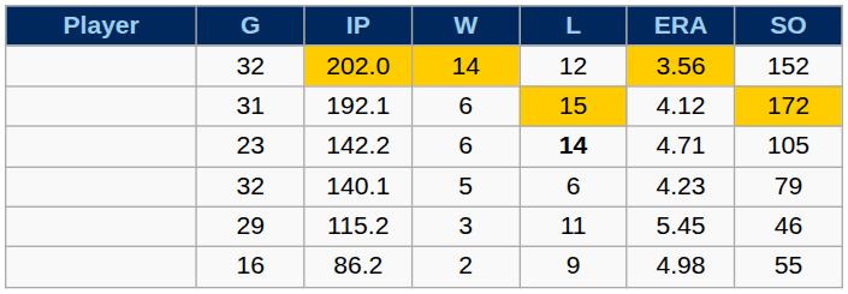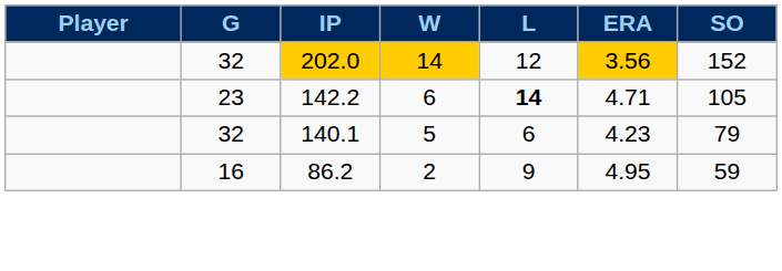 <table class="wikitable sortable">
 <tr>
 <th style="background:#00285D;color:#9ECEEE; width:16%;">Player</th>
 <th style="background:#00285D;color:#9ECEEE; width:9%;">G</th>
 <th style="background:#00285D;color:#9ECEEE; width:9%;">IP</th>
 <th style="background:#00285D;color:#9ECEEE; width:9%;">W</th>
 <th style="background:#00285D;color:#9ECEEE; width:9%;">L</th>
 <th style="background:#00285D;color:#9ECEEE; width:9%;">ERA</th>
 <th style="background:#00285D;color:#9ECEEE; width:9%;">SO</th>
 </tr>
 <tr style="text-align:center;">
 <td></td>
 <td>32</td>
 <td style="background:#fc0;">202.0</td>
 <td style="background:#fc0;">14</td>
 <td>12</td>
 <td style="background:#fc0;">3.56</td>
 <td>152</td>
 </tr>
 <tr style="text-align:center;">
 <td></td>
-<td>31</td>
-<td>192.1</td>
-<td>6</td>
-<td style="background:#fc0;">15</td>
-<td>4.12</td>
-<td style="background:#fc0;">172</td>
-</tr>
-<tr style="text-align:center;">
-<td></td>
 <td>23</td>
 <td>142.2</td>
 <td>6</td>
 <td><strong>14</strong></td>
 <td>4.71</td>
 <td>105</td>
 </tr>
 <tr style="text-align:center;">
 <td></td>
 <td>32</td>
 <td>140.1</td>
 <td>5</td>
 <td>6</td>
 <td>4.23</td>
 <td>79</td>
 </tr>
 <tr style="text-align:center;">
 <td></td>
-<td>29</td>
-<td>115.2</td>
-<td>3</td>
-<td>11</td>
-<td>5.45</td>
-<td>46</td>
-</tr>
-<tr style="text-align:center;">
-<td></td>
 <td>16</td>
 <td>86.2</td>
 <td>2</td>
 <td>9</td>
-<td>4.98</td>
-<td>55</td>
+<td>4.95</td>
+<td>59</td>
 </tr>
 </table>
